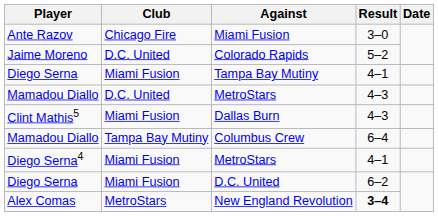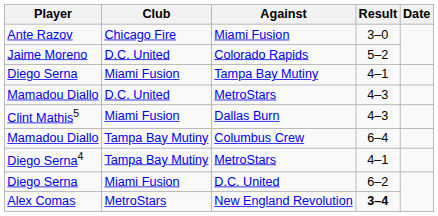 <table class="wikitable">
 <tr>
 <th>Player</th>
 <th>Club</th>
 <th>Against</th>
 <th style="text-align:center">Result</th>
 <th>Date</th>
 </tr>
 <tr>
 <td> <a href='#'>Ante Razov</a></td>
 <td><a href='#'>Chicago Fire</a></td>
 <td><a href='#'>Miami Fusion</a></td>
 <td style="text-align:center;">3–0</td>
 <td rowspan=2></td>
 </tr>
 <tr>
 <td> <a href='#'>Jaime Moreno</a></td>
 <td><a href='#'>D.C. United</a></td>
 <td><a href='#'>Colorado Rapids</a></td>
 <td style="text-align:center;">5–2</td>
 </tr>
 <tr>
 <td> <a href='#'>Diego Serna</a></td>
 <td><a href='#'>Miami Fusion</a></td>
 <td><a href='#'>Tampa Bay Mutiny</a></td>
 <td style="text-align:center;">4–1</td>
 <td></td>
 </tr>
 <tr>
 <td> <a href='#'>Mamadou Diallo</a></td>
 <td><a href='#'>D.C. United</a></td>
 <td><a href='#'>MetroStars</a></td>
 <td style="text-align:center;">4–3</td>
 <td></td>
 </tr>
 <tr>
 <td> <a href='#'>Clint Mathis</a><sup>5</sup></td>
 <td><a href='#'>Miami Fusion</a></td>
 <td><a href='#'>Dallas Burn</a></td>
 <td style="text-align:center;">4–3</td>
 <td></td>
 </tr>
 <tr>
 <td> <a href='#'>Mamadou Diallo</a></td>
 <td><a href='#'>Tampa Bay Mutiny</a></td>
 <td><a href='#'>Columbus Crew</a></td>
 <td style="text-align:center;">6–4</td>
 <td></td>
 </tr>
 <tr>
 <td> <a href='#'>Diego Serna</a><sup>4</sup></td>
-<td><a href='#'>Miami Fusion</a></td>
+<td><a href='#'>Tampa Bay Mutiny</a></td>
 <td><a href='#'>MetroStars</a></td>
 <td style="text-align:center;">4–1</td>
 <td></td>
 </tr>
 <tr>
 <td> <a href='#'>Diego Serna</a></td>
 <td><a href='#'>Miami Fusion</a></td>
 <td><a href='#'>D.C. United</a></td>
 <td style="text-align:center;">6–2</td>
 <td rowspan=2></td>
 </tr>
 <tr>
 <td> <a href='#'>Alex Comas</a></td>
 <td><a href='#'>MetroStars</a></td>
 <td><a href='#'>New England Revolution</a></td>
 <td style="text-align:center;"><strong>3–4</strong></td>
 </tr>
 </table>
